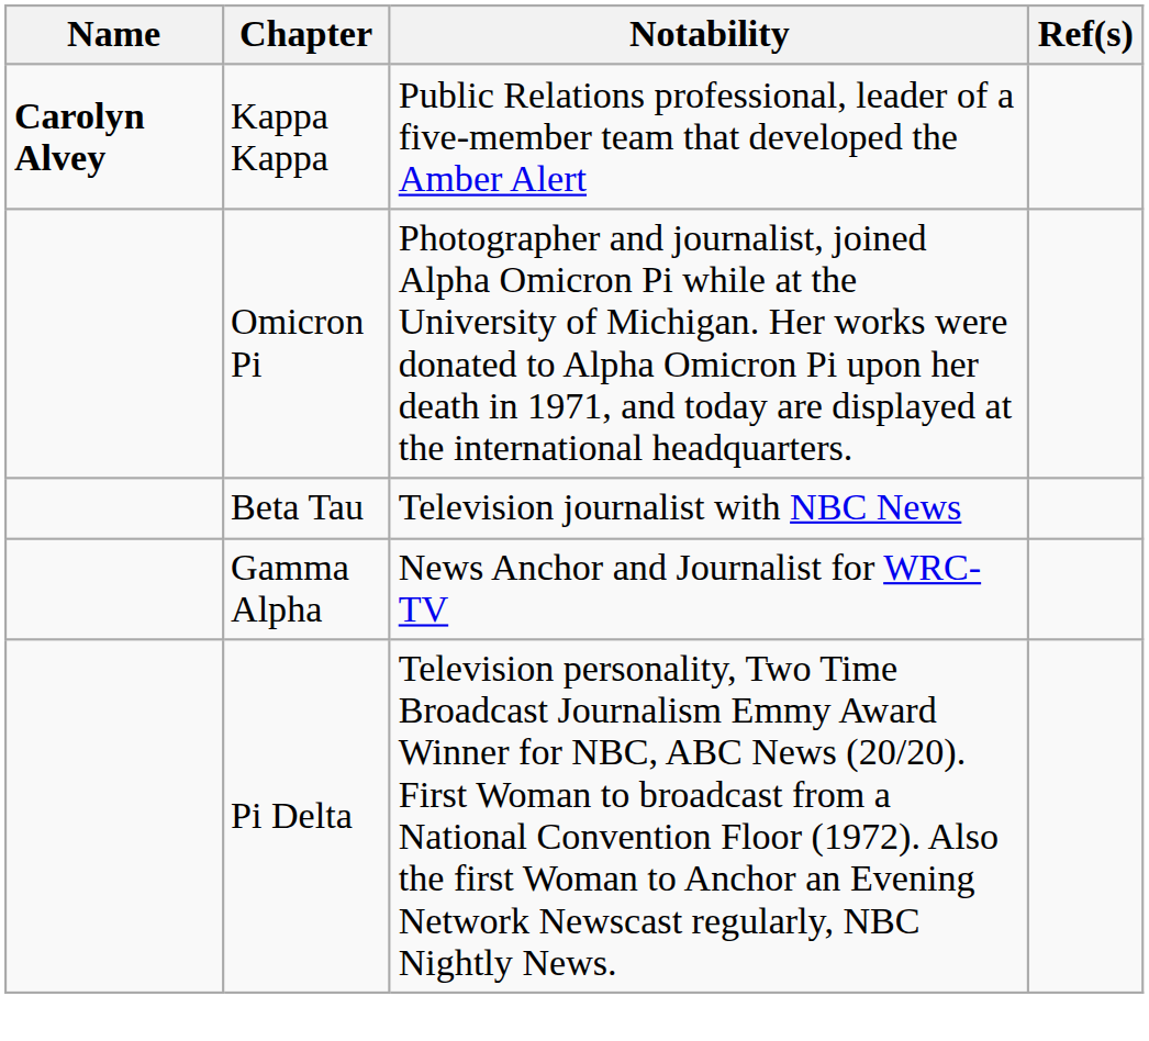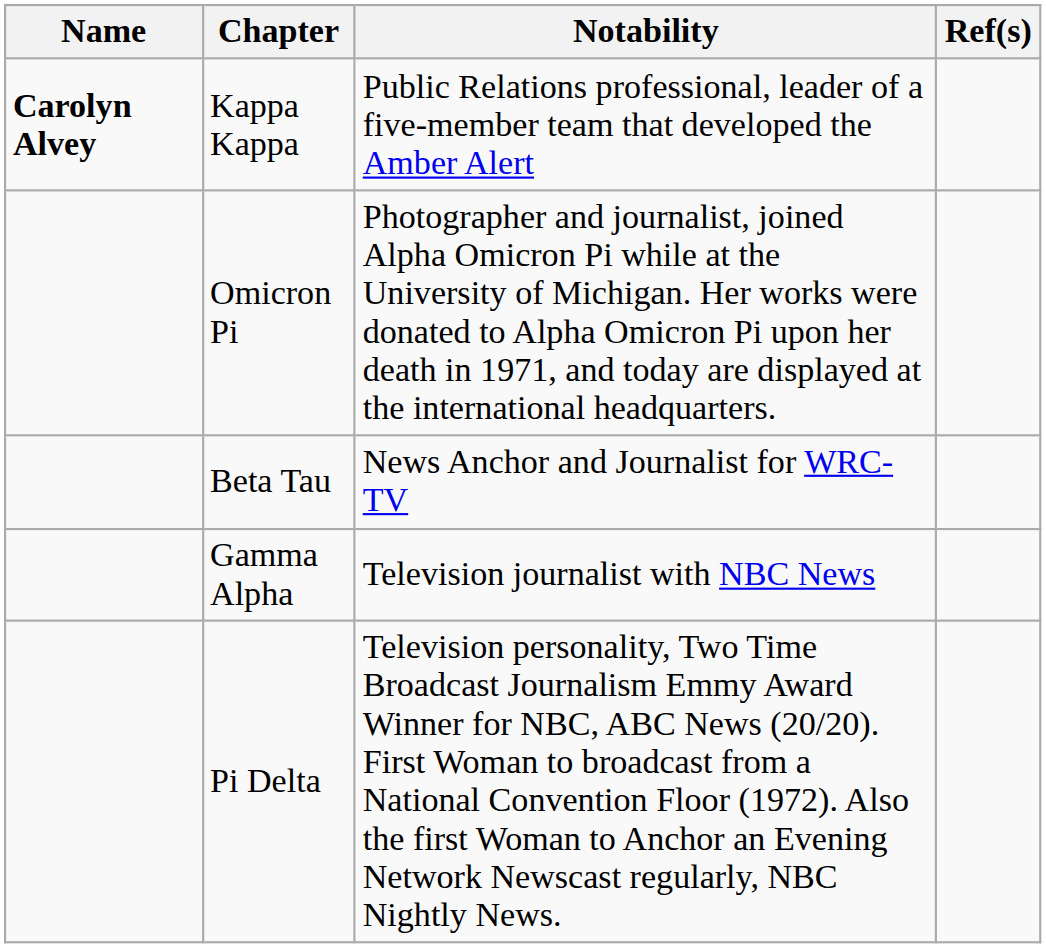 <table class="wikitable sortable" width="78%">
 <tr valign="top">
 <th width="20%">Name</th>
 <th width="15%">Chapter</th>
 <th width="62%" class="unsortable">Notability</th>
 <th width="3%" class="unsortable">Ref(s)</th>
 </tr>
 <tr>
 <td><strong>Carolyn Alvey</strong></td>
 <td>Kappa Kappa</td>
 <td>Public Relations professional, leader of a five-member team that developed the <a href='#'>Amber Alert</a></td>
 <td></td>
 </tr>
 <tr>
 <td></td>
 <td>Omicron Pi</td>
 <td>Photographer and journalist, joined Alpha Omicron Pi while at the University of Michigan. Her works were donated to Alpha Omicron Pi upon her death in 1971, and today are displayed at the international headquarters.</td>
 <td></td>
 </tr>
 <tr>
 <td></td>
 <td>Beta Tau</td>
-<td>Television journalist with <a href='#'>NBC News</a></td>
+<td>News Anchor and Journalist for <a href='#'>WRC-TV</a></td>
 <td></td>
 </tr>
 <tr>
 <td></td>
 <td>Gamma Alpha</td>
-<td>News Anchor and Journalist for <a href='#'>WRC-TV</a></td>
+<td>Television journalist with <a href='#'>NBC News</a></td>
 <td></td>
 </tr>
 <tr>
 <td></td>
 <td>Pi Delta</td>
 <td>Television personality, Two Time Broadcast Journalism Emmy Award Winner for NBC, ABC News (20/20). First Woman to broadcast from a National Convention  Floor (1972).  Also the first Woman to Anchor an Evening Network Newscast regularly, NBC Nightly News.</td>
 <td></td>
 </tr>
 </table>
